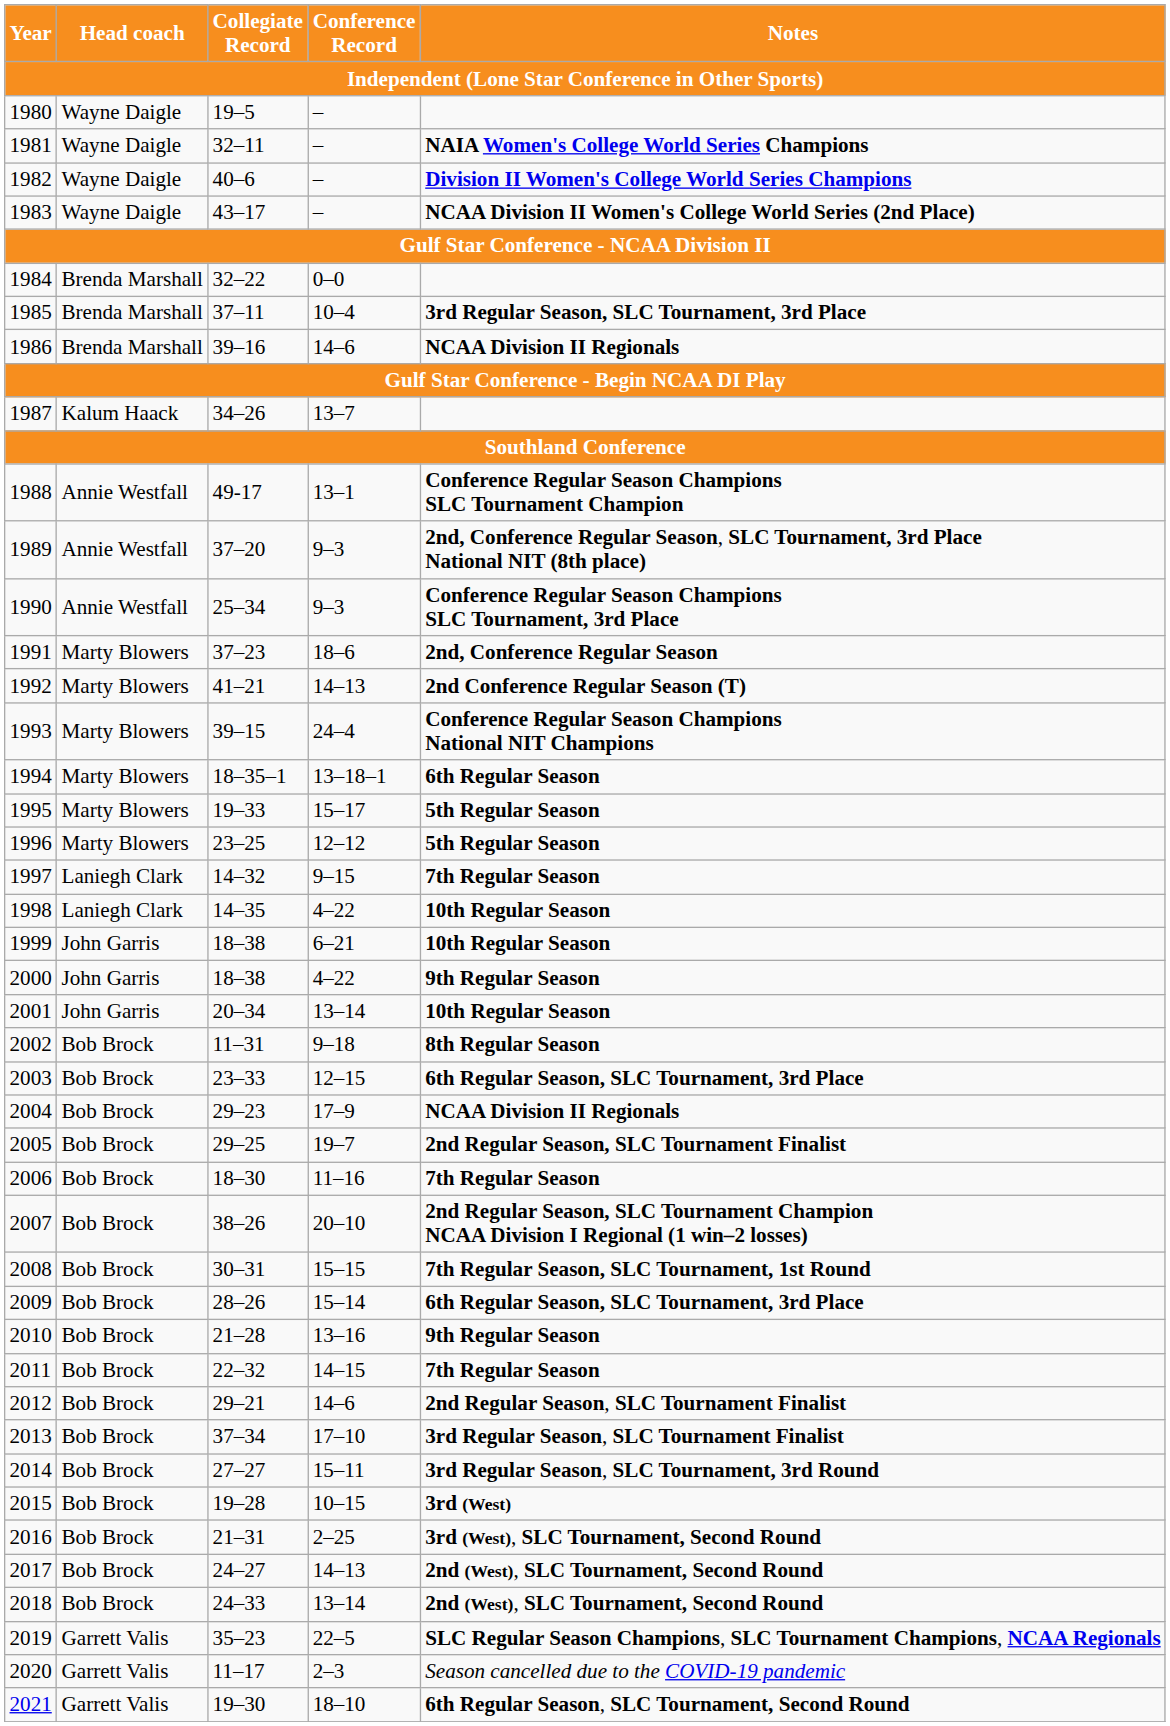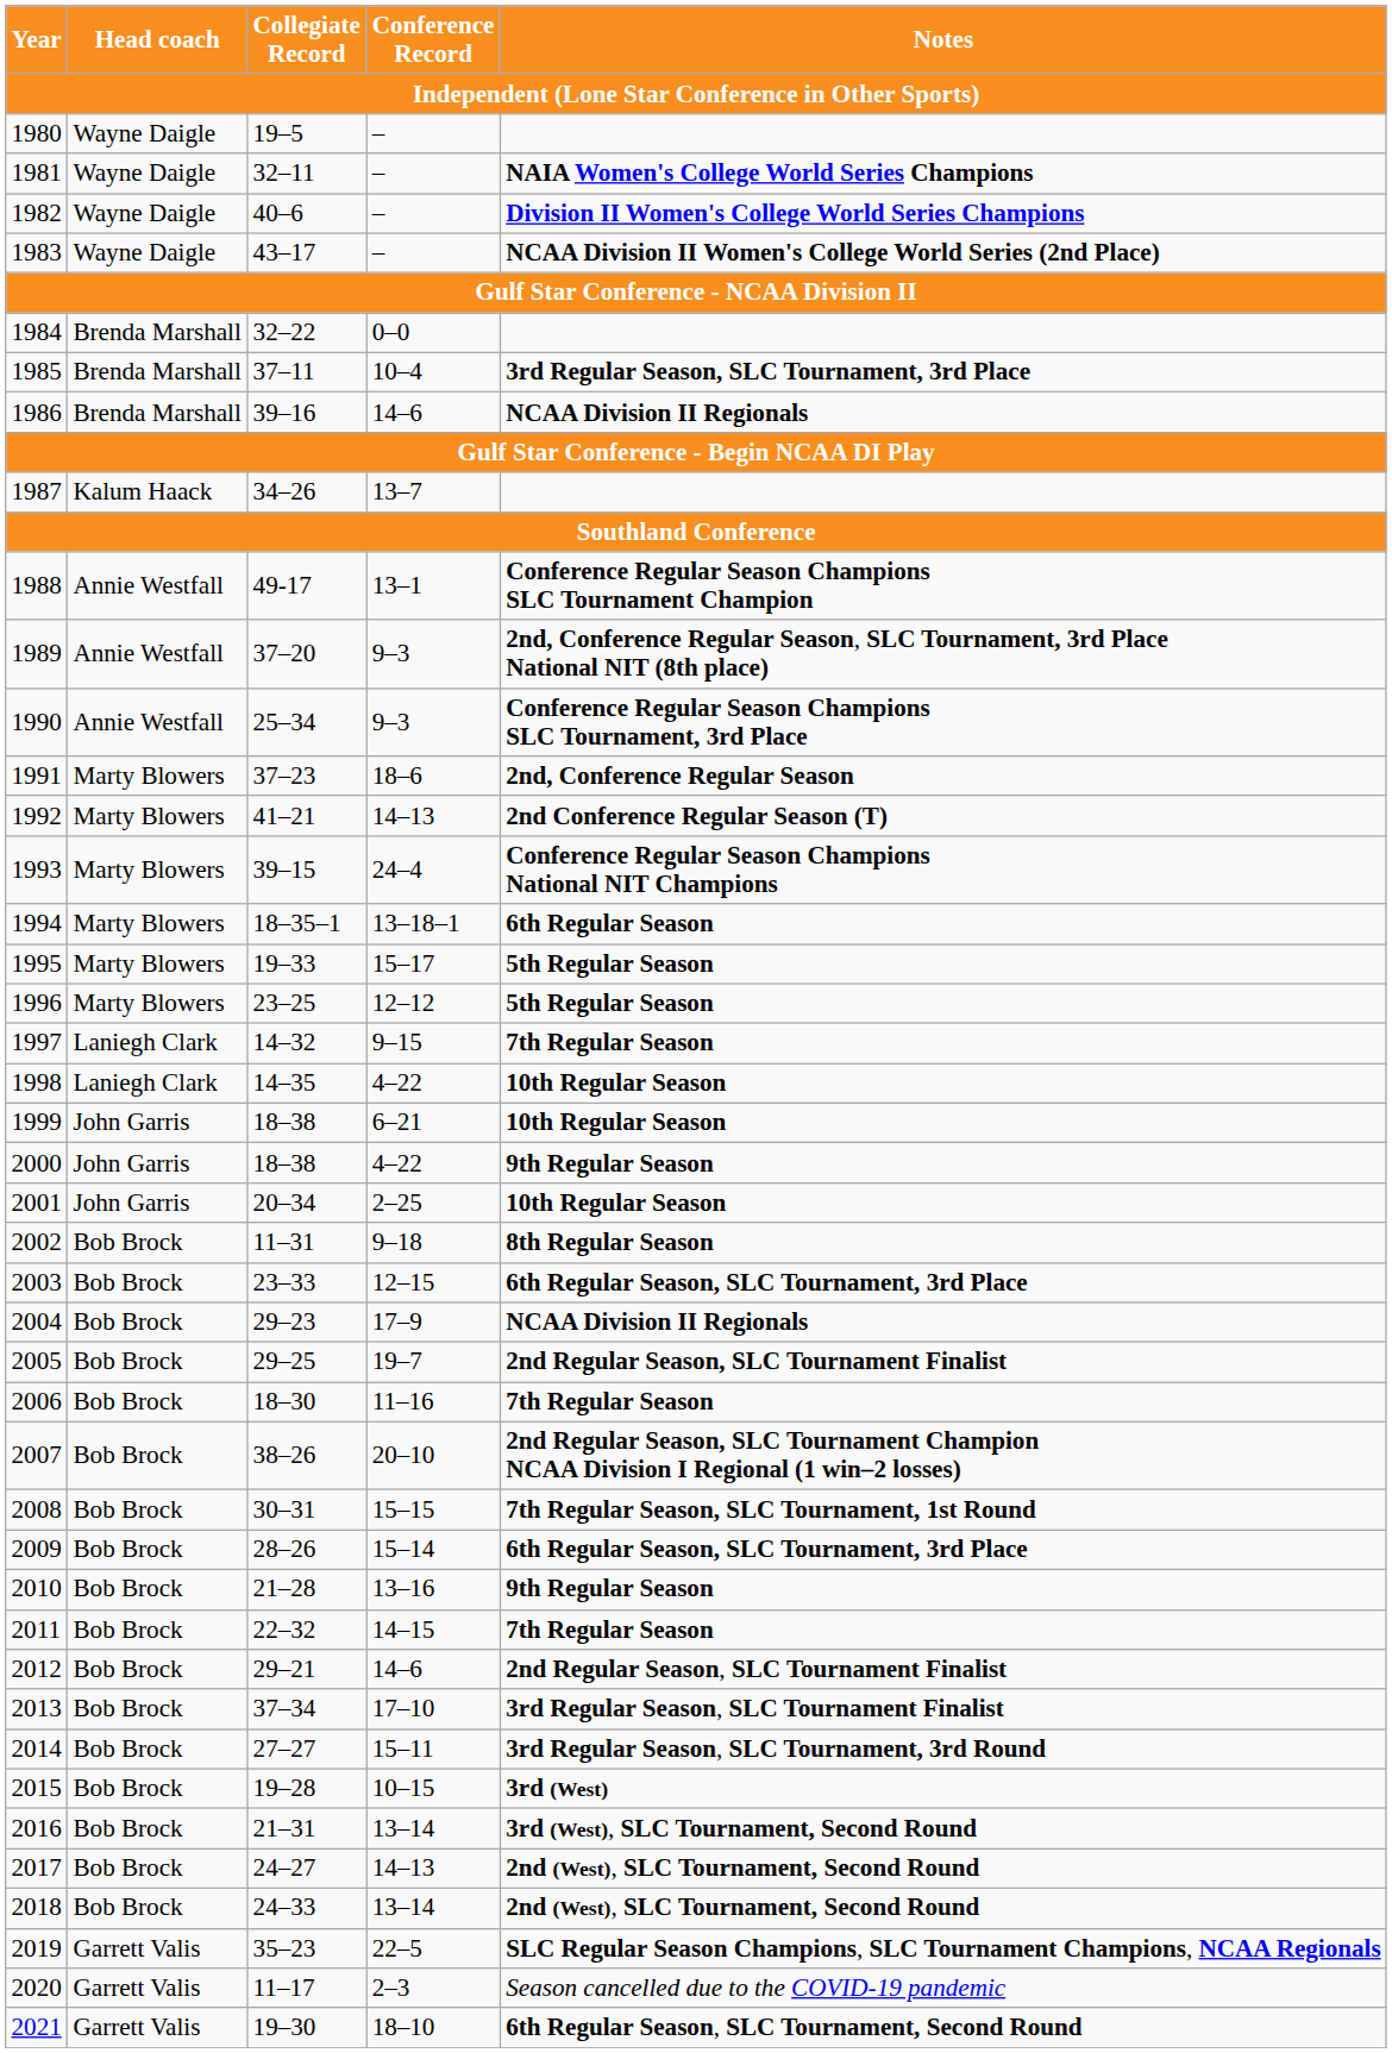 <table class="wikitable sortable">
 <tr>
 <th style="background:#F78E1E; color:white;">Year</th>
 <th style="background:#F78E1E; color:white;">Head coach</th>
 <th style="background:#F78E1E; color:white;">Collegiate<br>Record</th>
 <th style="background:#F78E1E; color:white;">Conference<br>Record</th>
 <th style="background:#F78E1E; color:white;">Notes</th>
 </tr>
 <tr>
 <th colspan=5 style="background:#F78E1E; color:white;">Independent (Lone Star Conference in Other Sports)</th>
 </tr>
 <tr>
 <td>1980</td>
 <td>Wayne Daigle</td>
 <td>19–5</td>
 <td>–</td>
 <td></td>
 </tr>
 <tr>
 <td>1981</td>
 <td>Wayne Daigle</td>
 <td>32–11</td>
 <td>–</td>
 <td><strong>NAIA <a href='#'>Women's College World Series</a> Champions</strong></td>
 </tr>
 <tr>
 <td>1982</td>
 <td>Wayne Daigle</td>
 <td>40–6</td>
 <td>–</td>
 <td><strong><a href='#'>Division II Women's College World Series Champions</a></strong></td>
 </tr>
 <tr>
 <td>1983</td>
 <td>Wayne Daigle</td>
 <td>43–17</td>
 <td>–</td>
 <td><strong>NCAA Division II Women's College World Series (2nd Place)</strong></td>
 </tr>
 <tr>
 <th colspan=5 style="background:#F78E1E; color:white;">Gulf Star Conference - NCAA Division II</th>
 </tr>
 <tr>
 <td>1984</td>
 <td>Brenda Marshall</td>
 <td>32–22</td>
 <td>0–0</td>
 <td></td>
 </tr>
 <tr>
 <td>1985</td>
 <td>Brenda Marshall</td>
 <td>37–11</td>
 <td>10–4</td>
 <td><strong>3rd Regular Season,</strong> <strong>SLC Tournament, 3rd Place</strong></td>
 </tr>
 <tr>
 <td>1986</td>
 <td>Brenda Marshall</td>
 <td>39–16</td>
 <td>14–6</td>
 <td><strong>NCAA Division II Regionals </strong></td>
 </tr>
 <tr>
 <th colspan=5 style="background:#F78E1E; color:white;">Gulf Star Conference - Begin NCAA DI Play</th>
 </tr>
 <tr>
 <td>1987</td>
 <td>Kalum Haack</td>
 <td>34–26</td>
 <td>13–7</td>
 </tr>
 <tr>
 <th colspan=5 style="background:#F78E1E; color:white;">Southland Conference</th>
 </tr>
 <tr>
 <td>1988</td>
 <td>Annie Westfall</td>
 <td>49-17</td>
 <td>13–1</td>
 <td><strong>Conference Regular Season Champions<br> SLC Tournament Champion</strong></td>
 </tr>
 <tr>
 <td>1989</td>
 <td>Annie Westfall</td>
 <td>37–20</td>
 <td>9–3</td>
 <td><strong>2nd, Conference Regular Season</strong>, <strong>SLC Tournament, 3rd Place</strong> <br> <strong>National NIT (8th place)</strong></td>
 </tr>
 <tr>
 <td>1990</td>
 <td>Annie Westfall</td>
 <td>25–34</td>
 <td>9–3</td>
 <td><strong>Conference Regular Season Champions <br> SLC Tournament, 3rd Place</strong></td>
 </tr>
 <tr>
 <td>1991</td>
 <td>Marty Blowers</td>
 <td>37–23</td>
 <td>18–6</td>
 <td><strong>2nd, Conference Regular Season</strong></td>
 </tr>
 <tr>
 <td>1992</td>
 <td>Marty Blowers</td>
 <td>41–21</td>
 <td>14–13</td>
 <td><strong>2nd Conference Regular Season (T)</strong></td>
 </tr>
 <tr>
 <td>1993</td>
 <td>Marty Blowers</td>
 <td>39–15</td>
 <td>24–4</td>
 <td><strong>Conference Regular Season Champions <br> National NIT Champions</strong></td>
 </tr>
 <tr>
 <td>1994</td>
 <td>Marty Blowers</td>
 <td>18–35–1</td>
 <td>13–18–1</td>
 <td><strong>6th Regular Season</strong></td>
 </tr>
 <tr>
 <td>1995</td>
 <td>Marty Blowers</td>
 <td>19–33</td>
 <td>15–17</td>
 <td><strong>5th Regular Season</strong></td>
 </tr>
 <tr>
 <td>1996 </td>
 <td>Marty Blowers</td>
 <td>23–25</td>
 <td>12–12</td>
 <td><strong>5th Regular Season</strong></td>
 </tr>
 <tr>
 <td>1997</td>
 <td>Laniegh Clark</td>
 <td>14–32</td>
 <td>9–15</td>
 <td><strong>7th Regular Season</strong></td>
 </tr>
 <tr>
 <td>1998</td>
 <td>Laniegh Clark</td>
 <td>14–35</td>
 <td>4–22</td>
 <td><strong>10th Regular Season</strong></td>
 </tr>
 <tr>
 <td>1999</td>
 <td>John Garris</td>
 <td>18–38</td>
 <td>6–21</td>
 <td><strong>10th Regular Season</strong></td>
 </tr>
 <tr>
 <td>2000</td>
 <td>John Garris</td>
 <td>18–38</td>
 <td>4–22</td>
 <td><strong>9th Regular Season</strong></td>
 </tr>
 <tr>
 <td>2001</td>
 <td>John Garris</td>
 <td>20–34</td>
-<td>13–14</td>
+<td>2–25</td>
 <td><strong>10th Regular Season</strong></td>
 </tr>
 <tr>
 <td>2002</td>
 <td>Bob Brock</td>
 <td>11–31</td>
 <td>9–18</td>
 <td><strong>8th Regular Season</strong></td>
 </tr>
 <tr>
 <td>2003</td>
 <td>Bob Brock</td>
 <td>23–33</td>
 <td>12–15</td>
 <td><strong>6th Regular Season,</strong> <strong>SLC Tournament, 3rd Place</strong></td>
 </tr>
 <tr>
 <td>2004</td>
 <td>Bob Brock</td>
 <td>29–23</td>
 <td>17–9</td>
 <td><strong>NCAA Division II Regionals </strong></td>
 </tr>
 <tr>
 <td>2005</td>
 <td>Bob Brock</td>
 <td>29–25</td>
 <td>19–7</td>
 <td><strong>2nd Regular Season,</strong> <strong>SLC Tournament Finalist</strong></td>
 </tr>
 <tr>
 <td>2006</td>
 <td>Bob Brock</td>
 <td>18–30</td>
 <td>11–16</td>
 <td><strong>7th Regular Season</strong></td>
 </tr>
 <tr>
 <td>2007</td>
 <td>Bob Brock</td>
 <td>38–26</td>
 <td>20–10</td>
 <td><strong>2nd Regular Season,</strong> <strong>SLC Tournament Champion <br> NCAA Division I Regional (1 win–2 losses)</strong></td>
 </tr>
 <tr>
 <td>2008</td>
 <td>Bob Brock</td>
 <td>30–31</td>
 <td>15–15</td>
 <td><strong>7th Regular Season,</strong> <strong>SLC Tournament, 1st Round</strong></td>
 </tr>
 <tr>
 <td>2009</td>
 <td>Bob Brock</td>
 <td>28–26</td>
 <td>15–14</td>
 <td><strong>6th Regular Season,</strong> <strong>SLC Tournament, 3rd Place</strong></td>
 </tr>
 <tr>
 <td>2010</td>
 <td>Bob Brock</td>
 <td>21–28</td>
 <td>13–16</td>
 <td><strong>9th Regular Season</strong></td>
 </tr>
 <tr>
 <td>2011</td>
 <td>Bob Brock</td>
 <td>22–32</td>
 <td>14–15</td>
 <td><strong>7th Regular Season</strong></td>
 </tr>
 <tr>
 <td>2012</td>
 <td>Bob Brock</td>
 <td>29–21</td>
 <td>14–6</td>
 <td><strong>2nd Regular Season</strong>, <strong>SLC Tournament Finalist</strong></td>
 </tr>
 <tr>
 <td>2013</td>
 <td>Bob Brock</td>
 <td>37–34</td>
 <td>17–10</td>
 <td><strong>3rd Regular Season</strong>, <strong>SLC Tournament Finalist</strong></td>
 </tr>
 <tr>
 <td>2014</td>
 <td>Bob Brock</td>
 <td>27–27</td>
 <td>15–11</td>
 <td><strong>3rd Regular Season</strong>, <strong>SLC Tournament, 3rd Round</strong></td>
 </tr>
 <tr>
 <td>2015</td>
 <td>Bob Brock</td>
 <td>19–28</td>
 <td>10–15</td>
 <td><strong>3rd <small>(West)</small></strong></td>
 </tr>
 <tr>
 <td>2016</td>
 <td>Bob Brock</td>
 <td>21–31</td>
-<td>2–25</td>
+<td>13–14</td>
 <td><strong>3rd <small>(West)</small></strong>, <strong>SLC Tournament, Second Round</strong></td>
 </tr>
 <tr>
 <td>2017</td>
 <td>Bob Brock</td>
 <td>24–27</td>
 <td>14–13</td>
 <td><strong>2nd <small>(West)</small></strong>, <strong>SLC Tournament, Second Round</strong></td>
 </tr>
 <tr>
 <td>2018</td>
 <td>Bob Brock</td>
 <td>24–33</td>
 <td>13–14</td>
 <td><strong>2nd <small>(West)</small></strong>, <strong>SLC Tournament, Second Round</strong></td>
 </tr>
 <tr>
 <td>2019</td>
 <td>Garrett Valis</td>
 <td>35–23</td>
 <td>22–5</td>
 <td><strong>SLC Regular Season Champions</strong>, <strong>SLC Tournament Champions</strong>, <strong><a href='#'>NCAA Regionals</a></strong></td>
 </tr>
 <tr>
 <td>2020</td>
 <td>Garrett Valis</td>
 <td>11–17</td>
 <td>2–3</td>
 <td><em>Season cancelled due to the <a href='#'>COVID-19 pandemic</a></em></td>
 </tr>
 <tr>
 <td><a href='#'>2021</a></td>
 <td>Garrett Valis</td>
 <td>19–30</td>
 <td>18–10</td>
 <td><strong>6th Regular Season</strong>, <strong>SLC Tournament, Second Round</strong></td>
 </tr>
 <tr>
 </tr>
 </table>
